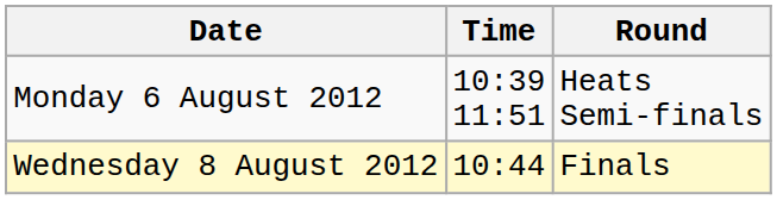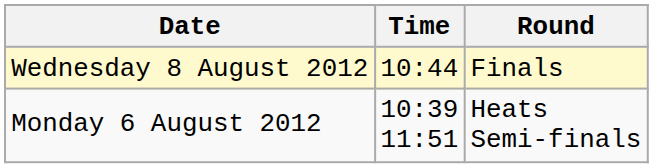 <table class="wikitable">
 <tr>
 <th>Date</th>
 <th>Time</th>
 <th>Round</th>
 </tr>
 <tr>
+<td style=background:lemonchiffon>Wednesday 8 August 2012</td>
+<td style=background:lemonchiffon>10:44</td>
+<td style=background:lemonchiffon>Finals</td>
+</tr>
+<tr>
 <td>Monday 6 August 2012</td>
 <td>10:39<br>11:51</td>
 <td>Heats<br>Semi-finals</td>
 </tr>
-<tr>
-<td style=background:lemonchiffon>Wednesday 8 August 2012</td>
-<td style=background:lemonchiffon>10:44</td>
-<td style=background:lemonchiffon>Finals</td>
-</tr>
 </table>
